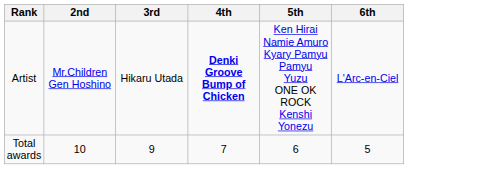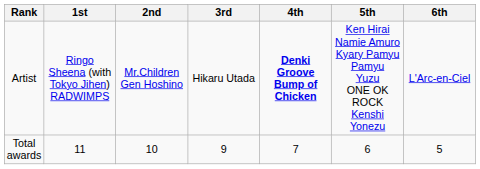 <table class="wikitable" border="1">
 <tr>
 <th width="50">Rank</th>
+<th width="100">1st</th>
 <th width="100">2nd</th>
 <th width="100">3rd</th>
 <th width="100">4th</th>
 <th width="100">5th</th>
 <th width="100">6th</th>
 </tr>
 <tr align="center">
 <td>Artist</td>
+<td><a href='#'>Ringo Sheena</a> (with <a href='#'>Tokyo Jihen</a>)<br><a href='#'>RADWIMPS</a></td>
 <td><a href='#'>Mr.Children</a><br><a href='#'>Gen Hoshino</a></td>
 <td>Hikaru Utada</td>
 <td><strong><a href='#'>Denki Groove</a><br><a href='#'>Bump of Chicken</a></strong></td>
 <td><a href='#'>Ken Hirai</a><br><a href='#'>Namie Amuro</a><br><a href='#'>Kyary Pamyu Pamyu</a><br><a href='#'>Yuzu</a><br>ONE OK ROCK<br><a href='#'>Kenshi Yonezu</a></td>
 <td><a href='#'>L'Arc-en-Ciel</a></td>
 </tr>
 <tr align="center">
 <td>Total awards</td>
+<td>11</td>
 <td>10</td>
 <td>9</td>
 <td>7</td>
 <td>6</td>
 <td>5</td>
 </tr>
 </table>
